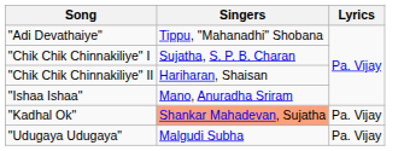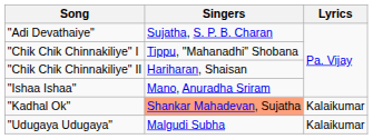 <table class="wikitable" style="font-size:95%;">
 <tr>
 <th>Song</th>
 <th>Singers</th>
 <th>Lyrics</th>
 </tr>
 <tr>
 <td>"Adi Devathaiye"</td>
-<td><a href='#'>Tippu</a>, "Mahanadhi" Shobana</td>
+<td><a href='#'>Sujatha</a>, <a href='#'>S. P. B. Charan</a></td>
 <td rowspan=4><a href='#'>Pa. Vijay</a></td>
 </tr>
 <tr>
 <td>"Chik Chik Chinnakiliye" I</td>
-<td><a href='#'>Sujatha</a>, <a href='#'>S. P. B. Charan</a></td>
+<td><a href='#'>Tippu</a>, "Mahanadhi" Shobana</td>
 </tr>
 <tr>
 <td>"Chik Chik Chinnakiliye" II</td>
 <td><a href='#'>Hariharan</a>, Shaisan</td>
 </tr>
 <tr>
 <td>"Ishaa Ishaa"</td>
 <td><a href='#'>Mano</a>, <a href='#'>Anuradha Sriram</a></td>
 </tr>
 <tr>
 <td>"Kadhal Ok"</td>
 <td style="background: lightsalmon;"><a href='#'>Shankar Mahadevan</a>, Sujatha</td>
-<td>Pa. Vijay</td>
+<td>Kalaikumar</td>
 </tr>
 <tr>
 <td>"Udugaya Udugaya"</td>
 <td><a href='#'>Malgudi Subha</a></td>
-<td>Pa. Vijay</td>
+<td>Kalaikumar</td>
 </tr>
 </table>
